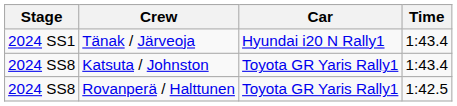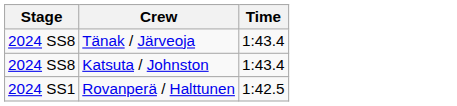 <table class="wikitable" border="1" style="text-align:left; font-size:90%;">
 <tr>
 <th>Stage</th>
 <th>Crew</th>
-<th>Car</th>
 <th>Time</th>
 </tr>
 <tr>
-<td><a href='#'>2024</a> SS1</td>
+<td><a href='#'>2024</a> SS8</td>
 <td><a href='#'>Tänak</a> / <a href='#'>Järveoja</a></td>
-<td><a href='#'>Hyundai i20 N Rally1</a></td>
 <td>1:43.4</td>
 </tr>
 <tr>
 <td><a href='#'>2024</a> SS8</td>
 <td><a href='#'>Katsuta</a> / <a href='#'>Johnston</a></td>
-<td><a href='#'>Toyota GR Yaris Rally1</a></td>
 <td>1:43.4</td>
 </tr>
 <tr>
-<td><a href='#'>2024</a> SS8</td>
+<td><a href='#'>2024</a> SS1</td>
 <td><a href='#'>Rovanperä</a> / <a href='#'>Halttunen</a></td>
-<td><a href='#'>Toyota GR Yaris Rally1</a></td>
 <td>1:42.5</td>
 </tr>
 </table>
